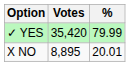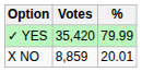 <table class="wikitable">
 <tr>
 <th>Option</th>
 <th>Votes</th>
 <th>%</th>
 </tr>
 <tr>
 <td style=background:#bbf8be>✓ YES</td>
 <td style=background:#bbf8be>35,420</td>
 <td style=background:#bbf8be>79.99</td>
 </tr>
 <tr>
 <td>X NO</td>
-<td>8,895</td>
+<td>8,859</td>
 <td>20.01</td>
 </tr>
 </table>
